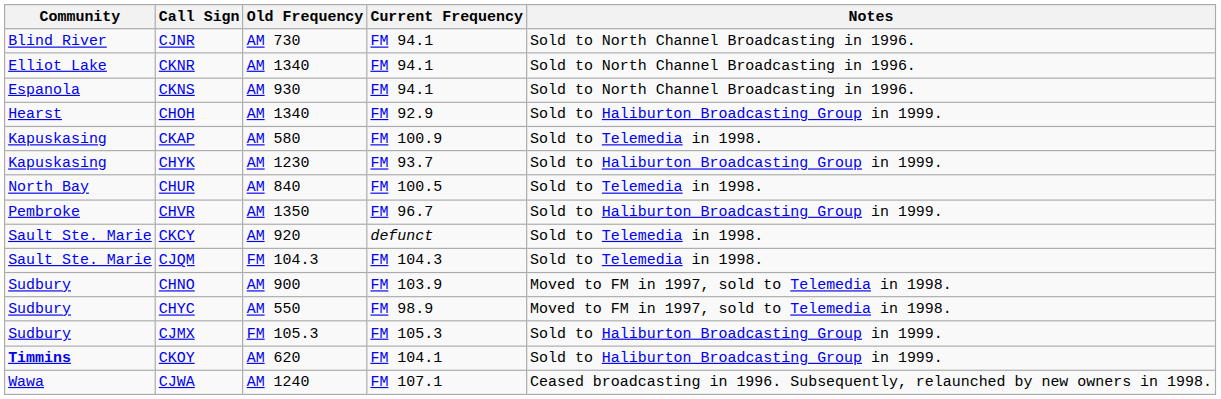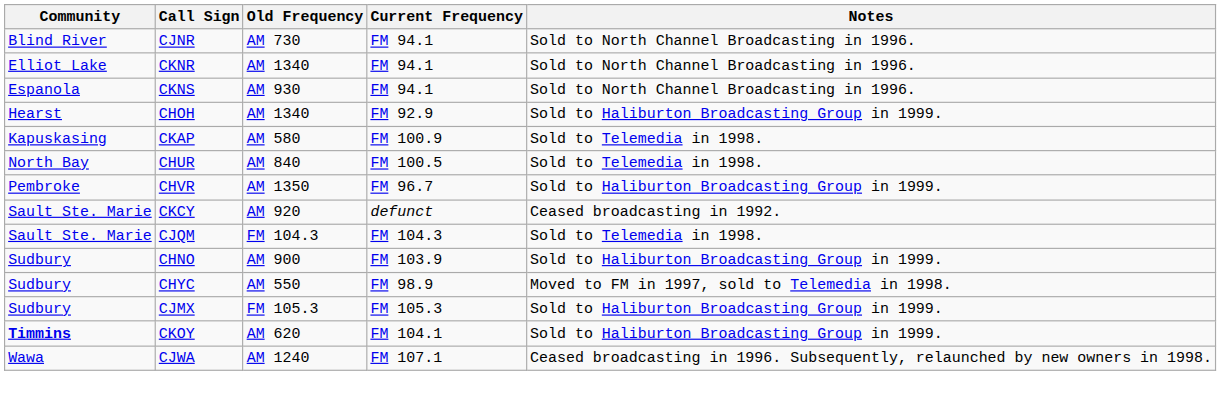 <table class="wikitable">
 <tr>
 <th>Community</th>
 <th>Call Sign</th>
 <th>Old Frequency</th>
 <th>Current Frequency</th>
 <th>Notes</th>
 </tr>
 <tr>
 <td><a href='#'>Blind River</a></td>
 <td><a href='#'>CJNR</a></td>
 <td><a href='#'>AM</a> 730</td>
 <td><a href='#'>FM</a> 94.1</td>
 <td>Sold to North Channel Broadcasting in 1996.</td>
 </tr>
 <tr>
 <td><a href='#'>Elliot Lake</a></td>
 <td><a href='#'>CKNR</a></td>
 <td><a href='#'>AM</a> 1340</td>
 <td><a href='#'>FM</a> 94.1</td>
 <td>Sold to North Channel Broadcasting in 1996.</td>
 </tr>
 <tr>
 <td><a href='#'>Espanola</a></td>
 <td><a href='#'>CKNS</a></td>
 <td><a href='#'>AM</a> 930</td>
 <td><a href='#'>FM</a> 94.1</td>
 <td>Sold to North Channel Broadcasting in 1996.</td>
 </tr>
 <tr>
 <td><a href='#'>Hearst</a></td>
 <td><a href='#'>CHOH</a></td>
 <td><a href='#'>AM</a> 1340</td>
 <td><a href='#'>FM</a> 92.9</td>
 <td>Sold to <a href='#'>Haliburton Broadcasting Group</a> in 1999.</td>
 </tr>
 <tr>
 <td><a href='#'>Kapuskasing</a></td>
 <td><a href='#'>CKAP</a></td>
 <td><a href='#'>AM</a> 580</td>
 <td><a href='#'>FM</a> 100.9</td>
 <td>Sold to <a href='#'>Telemedia</a> in 1998.</td>
 </tr>
 <tr>
-<td><a href='#'>Kapuskasing</a></td>
-<td><a href='#'>CHYK</a></td>
-<td><a href='#'>AM</a> 1230</td>
-<td><a href='#'>FM</a> 93.7</td>
-<td>Sold to <a href='#'>Haliburton Broadcasting Group</a> in 1999.</td>
-</tr>
-<tr>
 <td><a href='#'>North Bay</a></td>
 <td><a href='#'>CHUR</a></td>
 <td><a href='#'>AM</a> 840</td>
 <td><a href='#'>FM</a> 100.5</td>
 <td>Sold to <a href='#'>Telemedia</a> in 1998.</td>
 </tr>
 <tr>
 <td><a href='#'>Pembroke</a></td>
 <td><a href='#'>CHVR</a></td>
 <td><a href='#'>AM</a> 1350</td>
 <td><a href='#'>FM</a> 96.7</td>
 <td>Sold to <a href='#'>Haliburton Broadcasting Group</a> in 1999.</td>
 </tr>
 <tr>
 <td><a href='#'>Sault Ste. Marie</a></td>
 <td><a href='#'>CKCY</a></td>
 <td><a href='#'>AM</a> 920</td>
 <td><em>defunct</em></td>
-<td>Sold to <a href='#'>Telemedia</a> in 1998.</td>
+<td>Ceased broadcasting in 1992.</td>
 </tr>
 <tr>
 <td><a href='#'>Sault Ste. Marie</a></td>
 <td><a href='#'>CJQM</a></td>
 <td><a href='#'>FM</a> 104.3</td>
 <td><a href='#'>FM</a> 104.3</td>
 <td>Sold to <a href='#'>Telemedia</a> in 1998.</td>
 </tr>
 <tr>
 <td><a href='#'>Sudbury</a></td>
 <td><a href='#'>CHNO</a></td>
 <td><a href='#'>AM</a> 900</td>
 <td><a href='#'>FM</a> 103.9</td>
-<td>Moved to FM in 1997, sold to <a href='#'>Telemedia</a> in 1998.</td>
+<td>Sold to <a href='#'>Haliburton Broadcasting Group</a> in 1999.</td>
 </tr>
 <tr>
 <td><a href='#'>Sudbury</a></td>
 <td><a href='#'>CHYC</a></td>
 <td><a href='#'>AM</a> 550</td>
 <td><a href='#'>FM</a> 98.9</td>
 <td>Moved to FM in 1997, sold to <a href='#'>Telemedia</a> in 1998.</td>
 </tr>
 <tr>
 <td><a href='#'>Sudbury</a></td>
 <td><a href='#'>CJMX</a></td>
 <td><a href='#'>FM</a> 105.3</td>
 <td><a href='#'>FM</a> 105.3</td>
 <td>Sold to <a href='#'>Haliburton Broadcasting Group</a> in 1999.</td>
 </tr>
 <tr>
 <td><strong><a href='#'>Timmins</a></strong></td>
 <td><a href='#'>CKOY</a></td>
 <td><a href='#'>AM</a> 620</td>
 <td><a href='#'>FM</a> 104.1</td>
 <td>Sold to <a href='#'>Haliburton Broadcasting Group</a> in 1999.</td>
 </tr>
 <tr>
 <td><a href='#'>Wawa</a></td>
 <td><a href='#'>CJWA</a></td>
 <td><a href='#'>AM</a> 1240</td>
 <td><a href='#'>FM</a> 107.1</td>
 <td>Ceased broadcasting in 1996. Subsequently, relaunched by new owners in 1998.</td>
 </tr>
 </table>
